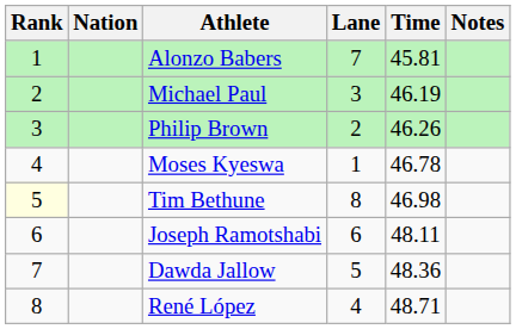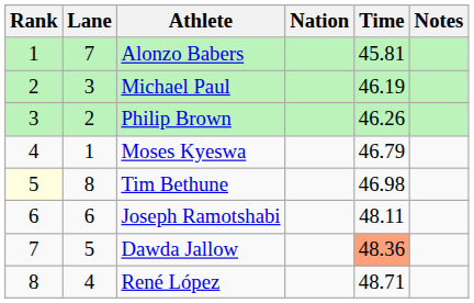 <table class="wikitable sortable" style="text-align:center">
 <tr>
 <th>Rank</th>
+<th>Lane</th>
+<th>Athlete</th>
 <th>Nation</th>
-<th>Athlete</th>
-<th>Lane</th>
 <th>Time</th>
 <th>Notes</th>
 </tr>
 <tr style="background:#bbf3bb;">
 <td>1</td>
+<td>7</td>
+<td align=left><a href='#'>Alonzo Babers</a></td>
 <td align=left></td>
-<td align=left><a href='#'>Alonzo Babers</a></td>
-<td>7</td>
 <td>45.81</td>
 <td></td>
 </tr>
 <tr style="background:#bbf3bb;">
 <td>2</td>
+<td>3</td>
+<td align=left><a href='#'>Michael Paul</a></td>
 <td align=left></td>
-<td align=left><a href='#'>Michael Paul</a></td>
-<td>3</td>
 <td>46.19</td>
 <td></td>
 </tr>
 <tr style="background:#bbf3bb;">
 <td>3</td>
+<td>2</td>
+<td align=left><a href='#'>Philip Brown</a></td>
 <td align=left></td>
-<td align=left><a href='#'>Philip Brown</a></td>
-<td>2</td>
 <td>46.26</td>
 <td></td>
 </tr>
 <tr>
 <td>4</td>
+<td>1</td>
+<td align=left><a href='#'>Moses Kyeswa</a></td>
 <td align=left></td>
-<td align=left><a href='#'>Moses Kyeswa</a></td>
-<td>1</td>
-<td>46.78</td>
+<td>46.79</td>
 <td></td>
 </tr>
 <tr>
 <td style="background: lightyellow;">5</td>
+<td>8</td>
+<td align=left><a href='#'>Tim Bethune</a></td>
 <td align=left></td>
-<td align=left><a href='#'>Tim Bethune</a></td>
-<td>8</td>
 <td>46.98</td>
 <td></td>
 </tr>
 <tr>
 <td>6</td>
+<td>6</td>
+<td align=left><a href='#'>Joseph Ramotshabi</a></td>
 <td align=left></td>
-<td align=left><a href='#'>Joseph Ramotshabi</a></td>
-<td>6</td>
 <td>48.11</td>
 <td></td>
 </tr>
 <tr>
 <td>7</td>
+<td>5</td>
+<td align=left><a href='#'>Dawda Jallow</a></td>
 <td align=left></td>
-<td align=left><a href='#'>Dawda Jallow</a></td>
-<td>5</td>
-<td>48.36</td>
+<td style="background: lightsalmon;">48.36</td>
 <td></td>
 </tr>
 <tr>
 <td>8</td>
+<td>4</td>
+<td align=left><a href='#'>René López</a></td>
 <td align=left></td>
-<td align=left><a href='#'>René López</a></td>
-<td>4</td>
 <td>48.71</td>
 <td></td>
 </tr>
 </table>
